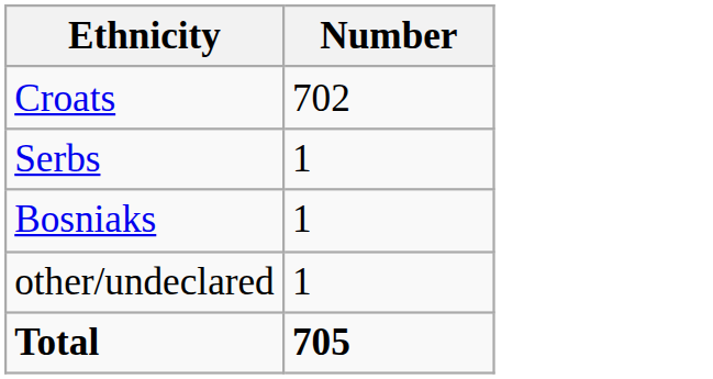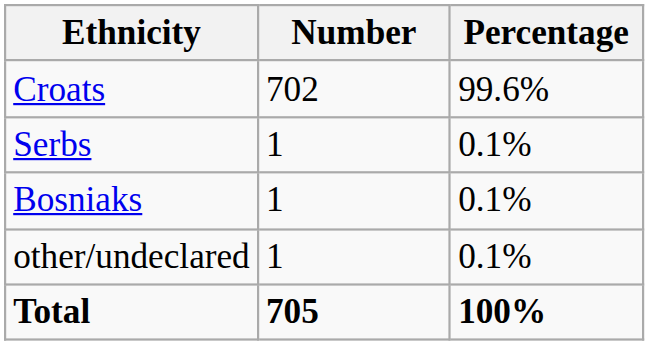 <table class="wikitable">
 <tr>
 <th width="100px">Ethnicity</th>
 <th width="80px">Number</th>
+<th width="80px">Percentage</th>
 </tr>
 <tr>
 <td><a href='#'>Croats</a></td>
 <td>702</td>
+<td>99.6%</td>
 </tr>
 <tr>
 <td><a href='#'>Serbs</a></td>
 <td>1</td>
+<td>0.1%</td>
 </tr>
 <tr>
 <td><a href='#'>Bosniaks</a></td>
 <td>1</td>
+<td>0.1%</td>
 </tr>
 <tr>
 <td>other/undeclared</td>
 <td>1</td>
+<td>0.1%</td>
 </tr>
 <tr>
 <td><strong>Total</strong></td>
 <td><strong>705</strong></td>
+<td><strong>100%</strong></td>
 </tr>
 </table>
